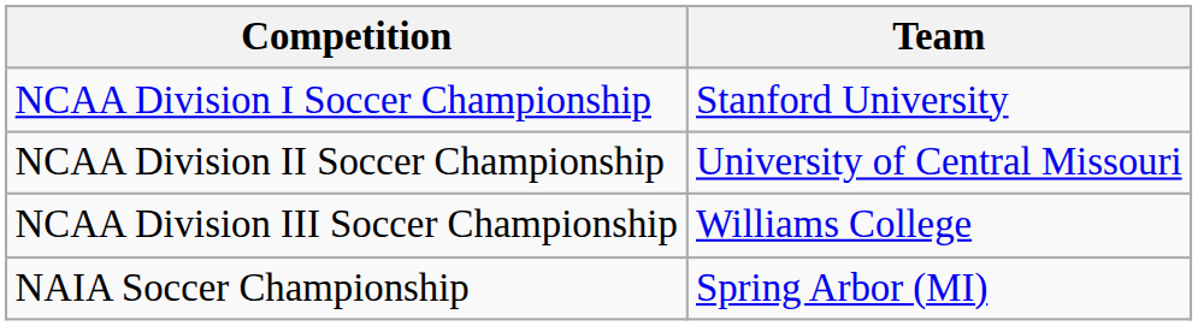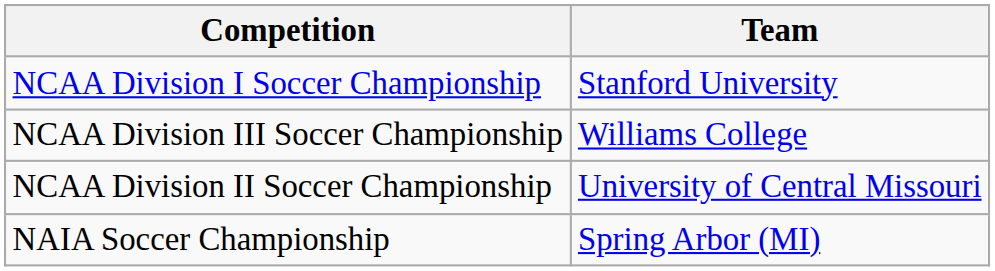 <table class="wikitable">
 <tr>
 <th>Competition</th>
 <th>Team</th>
 </tr>
 <tr>
 <td><a href='#'>NCAA Division I Soccer Championship</a></td>
 <td><a href='#'>Stanford University</a></td>
 </tr>
 <tr>
+<td>NCAA Division III Soccer Championship</td>
+<td><a href='#'>Williams College</a></td>
+</tr>
+<tr>
 <td>NCAA Division II Soccer Championship</td>
 <td><a href='#'>University of Central Missouri</a></td>
-</tr>
-<tr>
-<td>NCAA Division III Soccer Championship</td>
-<td><a href='#'>Williams College</a></td>
 </tr>
 <tr>
 <td>NAIA Soccer Championship</td>
 <td><a href='#'>Spring Arbor (MI)</a></td>
 </tr>
 </table>
